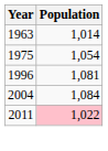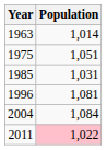 <table class="wikitable" style="line-height:1.1em;">
 <tr>
 <th>Year</th>
 <th>Population</th>
 </tr>
 <tr align="right">
 <td>1963</td>
 <td>1,014</td>
 </tr>
 <tr align="right">
 <td>1975</td>
-<td>1,054</td>
+<td>1,051</td>
+</tr>
+<tr align="right">
+<td>1985</td>
+<td>1,031</td>
 </tr>
 <tr align="right">
 <td>1996</td>
 <td>1,081</td>
 </tr>
 <tr align="right">
 <td>2004</td>
 <td>1,084</td>
 </tr>
 <tr align="right">
 <td>2011</td>
 <td style="background: pink;">1,022</td>
 </tr>
 </table>
